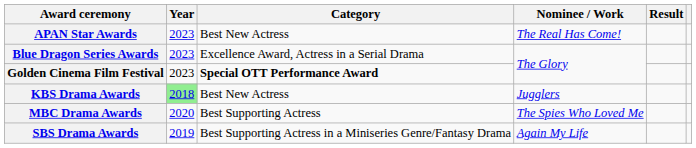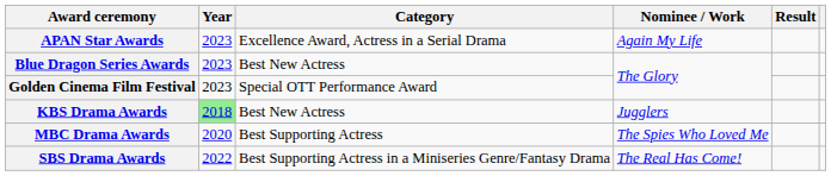 <table class="wikitable plainrowheaders sortable">
 <tr>
 <th scope="col">Award ceremony</th>
 <th scope="col">Year</th>
 <th scope="col">Category</th>
 <th scope="col">Nominee / Work</th>
 <th scope="col">Result</th>
 <th scope="col" class="unsortable"></th>
 </tr>
 <tr>
 <th scope="row"><a href='#'>APAN Star Awards</a></th>
 <td style="text-align:center"><a href='#'>2023</a></td>
-<td>Best New Actress</td>
-<td><em><a href='#'>The Real Has Come!</a></em></td>
+<td>Excellence Award, Actress in a Serial Drama</td>
+<td><em><a href='#'>Again My Life</a></em></td>
 <td></td>
 <td style-"text-align:center"></td>
 </tr>
 <tr>
 <th scope="row"><a href='#'>Blue Dragon Series Awards</a></th>
 <td style="text-align:center"><a href='#'>2023</a></td>
-<td>Excellence Award, Actress in a Serial Drama</td>
+<td>Best New Actress</td>
 <td rowspan="2"><em><a href='#'>The Glory</a></em></td>
 <td></td>
 <td style="text-align:center"></td>
 </tr>
 <tr>
 <th scope="row">Golden Cinema Film Festival</th>
 <td style="text-align:center">2023</td>
-<td><strong>Special OTT Performance Award</strong></td>
+<td>Special OTT Performance Award</td>
 <td></td>
 <td style="text-align:center"></td>
 </tr>
 <tr>
 <th scope="row"><a href='#'>KBS Drama Awards</a></th>
 <td style="background: lightgreen; text-align:center"><a href='#'>2018</a></td>
 <td>Best New Actress</td>
 <td><em><a href='#'>Jugglers</a></em></td>
 <td></td>
 <td style="text-align:center"></td>
 </tr>
 <tr>
 <th scope="row"><a href='#'>MBC Drama Awards</a></th>
 <td style="text-align:center"><a href='#'>2020</a></td>
 <td>Best Supporting Actress</td>
 <td><em><a href='#'>The Spies Who Loved Me</a></em></td>
 <td></td>
 <td style="text-align:center"></td>
 </tr>
 <tr>
 <th scope="row"><a href='#'>SBS Drama Awards</a></th>
-<td style="text-align:center"><a href='#'>2019</a></td>
+<td style="text-align:center"><a href='#'>2022</a></td>
 <td>Best Supporting Actress in a Miniseries Genre/Fantasy Drama</td>
-<td><em><a href='#'>Again My Life</a></em></td>
+<td><em><a href='#'>The Real Has Come!</a></em></td>
 <td></td>
 <td style="text-align:center"></td>
 </tr>
 </table>
